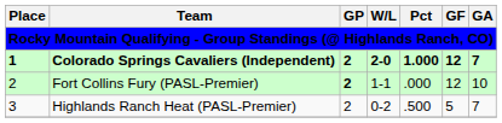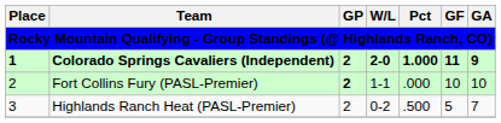 <table class="wikitable">
 <tr>
 <th>Place</th>
 <th>Team</th>
 <th>GP</th>
 <th>W/L</th>
 <th>Pct</th>
 <th>GF</th>
 <th>GA</th>
 </tr>
 <tr>
 <th style=background-color:blue colspan=9><span>Rocky Mountain Qualifying - Group Standings (@ Highlands Ranch, CO)</span></th>
 </tr>
 <tr>
 </tr>
 <tr bgcolor=#ccffcc>
 <td><strong>1</strong></td>
 <td><strong>Colorado Springs Cavaliers (Independent)</strong></td>
 <td><strong>2</strong></td>
 <td><strong>2-0</strong></td>
 <td><strong>1.000</strong></td>
-<td><strong>12</strong></td>
-<td><strong>7</strong></td>
+<td><strong>11</strong></td>
+<td><strong>9</strong></td>
 </tr>
 <tr bgcolor=#ccffcc>
 <td>2</td>
 <td>Fort Collins Fury (PASL-Premier)</td>
 <td><strong>2</strong></td>
 <td>1-1</td>
 <td>.000</td>
-<td>12</td>
+<td>10</td>
 <td>10</td>
 </tr>
 <tr>
 <td>3</td>
 <td>Highlands Ranch Heat (PASL-Premier)</td>
 <td>2</td>
 <td>0-2</td>
 <td>.500</td>
 <td>5</td>
 <td>7</td>
 </tr>
 <tr>
 </tr>
 </table>
